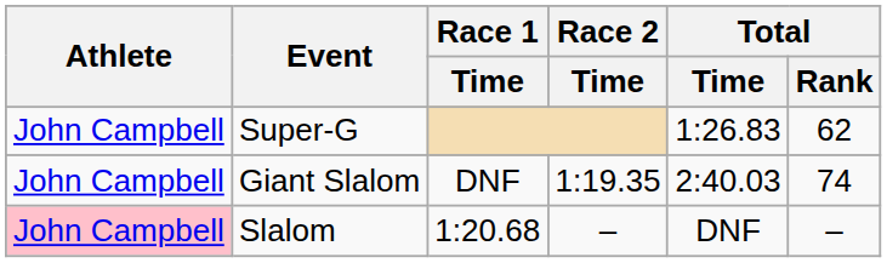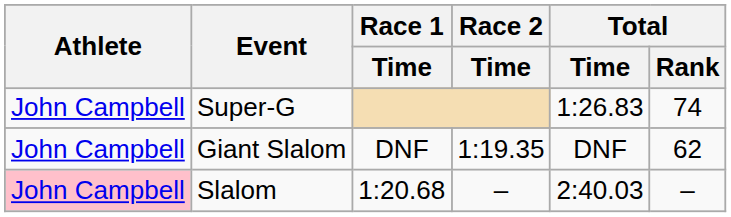 <table class="wikitable" style="font-size:90%">
 <tr>
 <th rowspan="2">Athlete</th>
 <th rowspan="2">Event</th>
 <th>Race 1</th>
 <th>Race 2</th>
 <th colspan="2">Total</th>
 </tr>
 <tr>
 <th>Time</th>
 <th>Time</th>
 <th>Time</th>
 <th>Rank</th>
 </tr>
 <tr>
 <td><a href='#'>John Campbell</a></td>
 <td>Super-G</td>
 <td colspan="2" bgcolor="wheat"></td>
 <td align="center">1:26.83</td>
-<td align="center">62</td>
+<td align="center">74</td>
 </tr>
 <tr>
 <td><a href='#'>John Campbell</a></td>
 <td>Giant Slalom</td>
 <td align="center">DNF</td>
 <td align="center">1:19.35</td>
-<td align="center">2:40.03</td>
-<td align="center">74</td>
+<td align="center">DNF</td>
+<td align="center">62</td>
 </tr>
 <tr>
 <td style="background: pink;"><a href='#'>John Campbell</a></td>
 <td>Slalom</td>
 <td align="center">1:20.68</td>
 <td align="center">–</td>
-<td align="center">DNF</td>
+<td align="center">2:40.03</td>
 <td align="center">–</td>
 </tr>
 </table>
